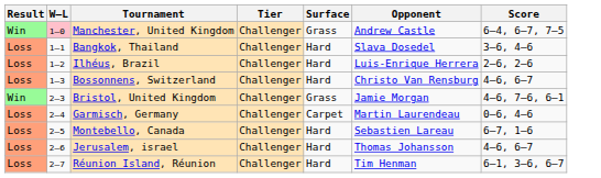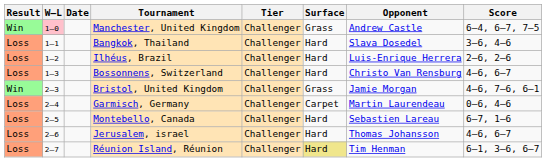 <table class="sortable wikitable">
 <tr>
 <th>Result</th>
 <th class="unsortable">W–L</th>
+<th>Date</th>
 <th>Tournament</th>
 <th>Tier</th>
 <th>Surface</th>
 <th>Opponent</th>
 <th class="unsortable">Score</th>
 </tr>
 <tr>
 <td style="background:#98fb98;">Win</td>
 <td style="background: pink;"><small>1–0</small></td>
+<td></td>
 <td style="background:moccasin;"><a href='#'>Manchester</a>, United Kingdom</td>
 <td style="background:moccasin;">Challenger</td>
 <td>Grass</td>
 <td> <a href='#'>Andrew Castle</a></td>
 <td>6–4, 6–7, 7–5</td>
 </tr>
 <tr>
 <td style="background:#ffa07a;">Loss</td>
 <td><small>1–1</small></td>
+<td></td>
 <td style="background:moccasin;"><a href='#'>Bangkok</a>, Thailand</td>
 <td style="background:moccasin;">Challenger</td>
 <td>Hard</td>
 <td> <a href='#'>Slava Dosedel</a></td>
 <td>3–6, 4–6</td>
 </tr>
 <tr>
 <td style="background:#ffa07a;">Loss</td>
 <td><small>1–2</small></td>
+<td></td>
 <td style="background:moccasin;"><a href='#'>Ilhéus</a>, Brazil</td>
 <td style="background:moccasin;">Challenger</td>
 <td>Hard</td>
 <td> <a href='#'>Luis-Enrique Herrera</a></td>
 <td>2–6, 2–6</td>
 </tr>
 <tr>
 <td style="background:#ffa07a;">Loss</td>
 <td><small>1–3</small></td>
+<td></td>
 <td style="background:moccasin;"><a href='#'>Bossonnens</a>, Switzerland</td>
 <td style="background:moccasin;">Challenger</td>
 <td>Hard</td>
 <td> <a href='#'>Christo Van Rensburg</a></td>
 <td>4–6, 6–7</td>
 </tr>
 <tr>
 <td style="background:#98fb98;">Win</td>
 <td><small>2–3</small></td>
+<td></td>
 <td style="background:moccasin;"><a href='#'>Bristol</a>, United Kingdom</td>
 <td style="background:moccasin;">Challenger</td>
 <td>Grass</td>
 <td> <a href='#'>Jamie Morgan</a></td>
 <td>4–6, 7–6, 6–1</td>
 </tr>
 <tr>
 <td style="background:#ffa07a;">Loss</td>
 <td><small>2–4</small></td>
+<td></td>
 <td style="background:moccasin;"><a href='#'>Garmisch</a>, Germany</td>
 <td style="background:moccasin;">Challenger</td>
 <td>Carpet</td>
 <td> <a href='#'>Martin Laurendeau</a></td>
 <td>0–6, 4–6</td>
 </tr>
 <tr>
 <td style="background:#ffa07a;">Loss</td>
 <td><small>2–5</small></td>
+<td></td>
 <td style="background:moccasin;"><a href='#'>Montebello</a>, Canada</td>
 <td style="background:moccasin;">Challenger</td>
 <td>Hard</td>
 <td> <a href='#'>Sebastien Lareau</a></td>
 <td>6–7, 1–6</td>
 </tr>
 <tr>
 <td style="background:#ffa07a;">Loss</td>
 <td><small>2–6</small></td>
+<td></td>
 <td style="background:moccasin;"><a href='#'>Jerusalem</a>, israel</td>
 <td style="background:moccasin;">Challenger</td>
 <td>Hard</td>
 <td> <a href='#'>Thomas Johansson</a></td>
 <td>4–6, 6–7</td>
 </tr>
 <tr>
 <td style="background:#ffa07a;">Loss</td>
 <td><small>2–7</small></td>
+<td></td>
 <td style="background:moccasin;"><a href='#'>Réunion Island</a>, Réunion</td>
 <td style="background:moccasin;">Challenger</td>
-<td>Hard</td>
+<td style="background: khaki;">Hard</td>
 <td> <a href='#'>Tim Henman</a></td>
 <td>6–1, 3–6, 6–7</td>
 </tr>
 </table>
